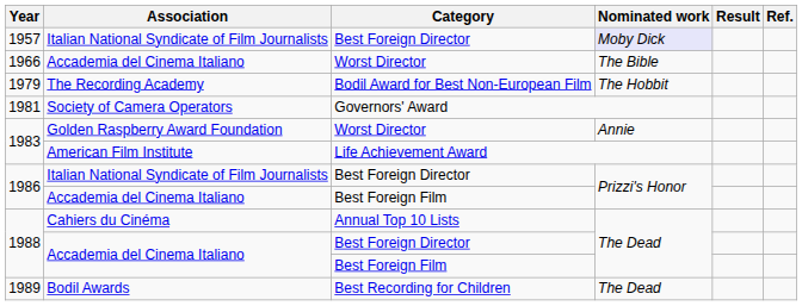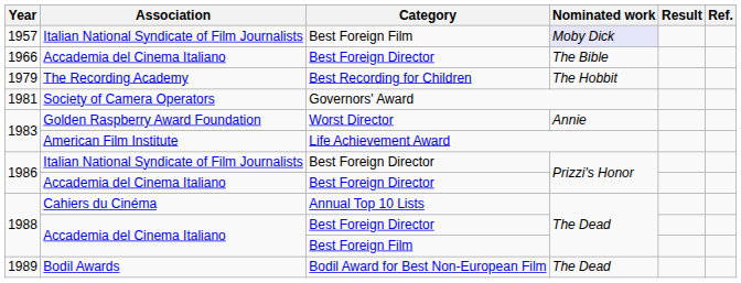 <table class=wikitable>
 <tr>
 <th>Year</th>
 <th>Association</th>
 <th>Category</th>
 <th>Nominated work</th>
 <th>Result</th>
 <th>Ref.</th>
 </tr>
 <tr>
 <td>1957</td>
 <td><a href='#'>Italian National Syndicate of Film Journalists</a></td>
-<td><a href='#'>Best Foreign Director</a></td>
+<td>Best Foreign Film</td>
 <td style="background: lavender;"><em>Moby Dick</em></td>
 <td></td>
 <td></td>
 </tr>
 <tr>
 <td>1966</td>
 <td><a href='#'>Accademia del Cinema Italiano</a></td>
-<td><a href='#'>Worst Director</a></td>
+<td><a href='#'>Best Foreign Director</a></td>
 <td><em>The Bible</em></td>
 <td></td>
 <td></td>
 </tr>
 <tr>
 <td>1979</td>
 <td><a href='#'>The Recording Academy</a></td>
-<td><a href='#'>Bodil Award for Best Non-European Film</a></td>
+<td><a href='#'>Best Recording for Children</a></td>
 <td><em>The Hobbit</em></td>
 <td></td>
 <td></td>
 </tr>
 <tr>
 <td>1981</td>
 <td><a href='#'>Society of Camera Operators</a></td>
 <td colspan=2>Governors' Award</td>
 <td></td>
 <td></td>
 </tr>
 <tr>
 <td rowspan="2">1983</td>
 <td><a href='#'>Golden Raspberry Award Foundation</a></td>
 <td><a href='#'>Worst Director</a></td>
 <td><em>Annie</em></td>
 <td></td>
 <td></td>
 </tr>
 <tr>
 <td><a href='#'>American Film Institute</a></td>
 <td colspan=2><a href='#'>Life Achievement Award</a></td>
 <td></td>
 <td></td>
 </tr>
 <tr>
 <td rowspan="2">1986</td>
 <td><a href='#'>Italian National Syndicate of Film Journalists</a></td>
 <td>Best Foreign Director</td>
 <td rowspan="2"><em>Prizzi's Honor</em></td>
 <td></td>
 <td></td>
 </tr>
 <tr>
 <td><a href='#'>Accademia del Cinema Italiano</a></td>
-<td>Best Foreign Film</td>
+<td><a href='#'>Best Foreign Director</a></td>
 <td></td>
 <td></td>
 </tr>
 <tr>
 <td rowspan="3">1988</td>
 <td><a href='#'>Cahiers du Cinéma</a></td>
 <td><a href='#'>Annual Top 10 Lists</a></td>
 <td rowspan="3"><em>The Dead</em></td>
 <td></td>
 <td></td>
 </tr>
 <tr>
 <td rowspan="2"><a href='#'>Accademia del Cinema Italiano</a></td>
 <td><a href='#'>Best Foreign Director</a></td>
 <td></td>
 <td></td>
 </tr>
 <tr>
 <td><a href='#'>Best Foreign Film</a></td>
 <td></td>
 <td></td>
 </tr>
 <tr>
 <td>1989</td>
 <td><a href='#'>Bodil Awards</a></td>
-<td><a href='#'>Best Recording for Children</a></td>
+<td><a href='#'>Bodil Award for Best Non-European Film</a></td>
 <td><em>The Dead</em></td>
 <td></td>
 <td></td>
 </tr>
 </table>
